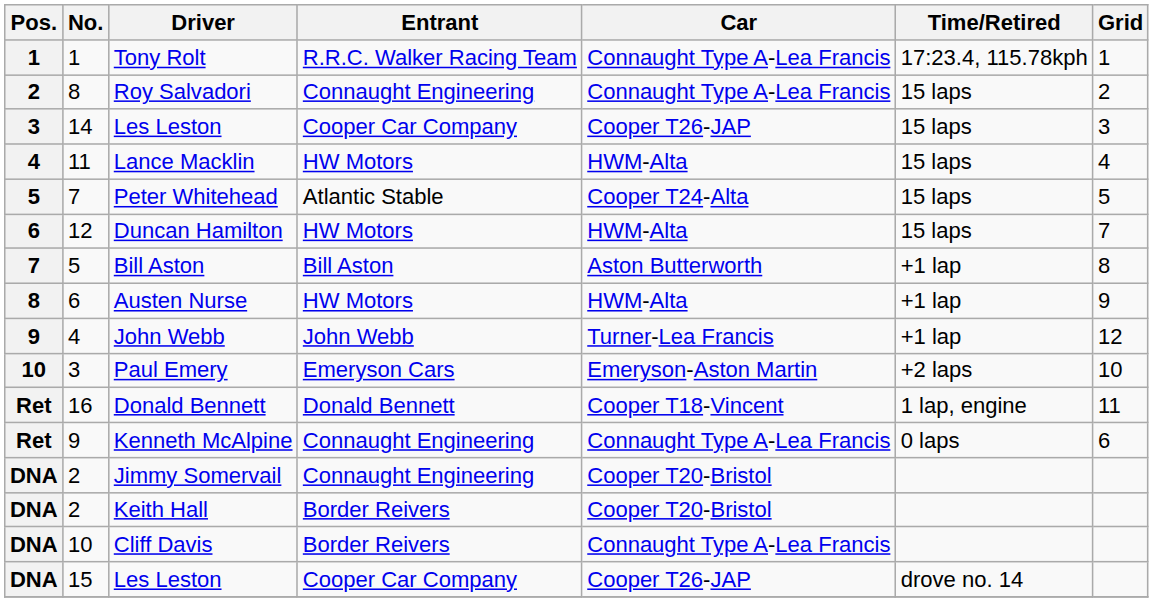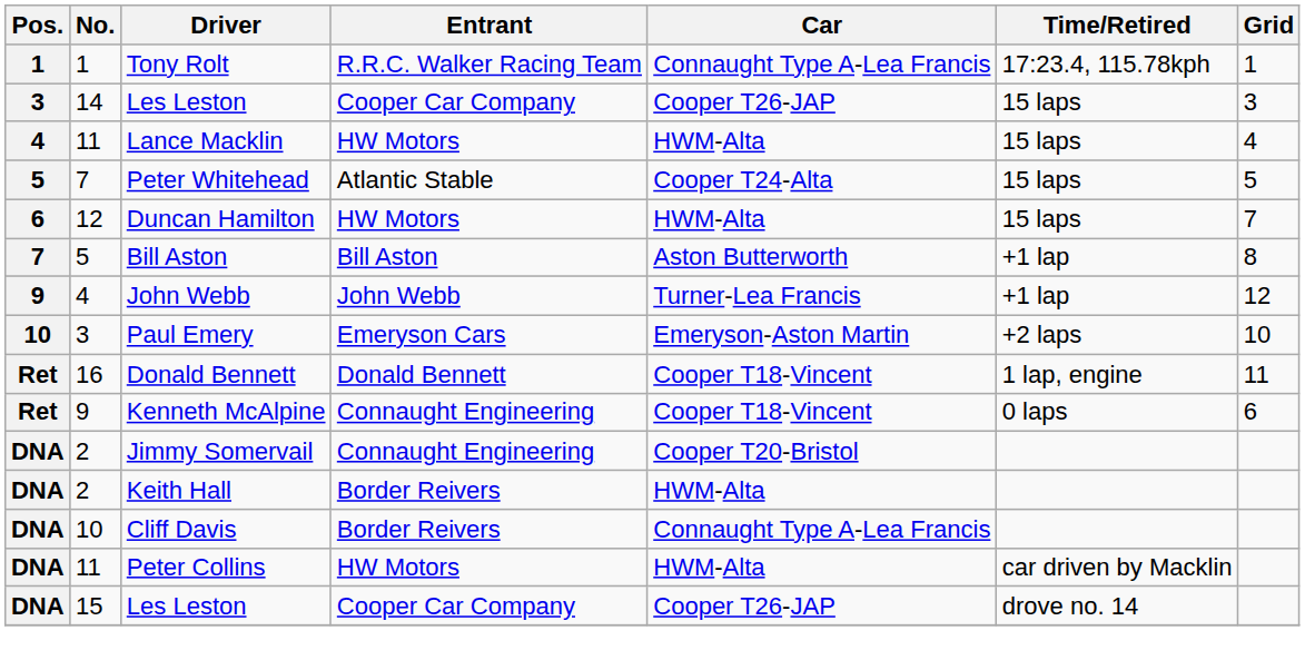 <table class="wikitable" style="font-size: 90%;">
 <tr>
 <th>Pos.</th>
 <th>No.</th>
 <th>Driver</th>
 <th>Entrant</th>
 <th>Car</th>
 <th>Time/Retired</th>
 <th>Grid</th>
 </tr>
 <tr>
 <th>1</th>
 <td>1</td>
 <td> <a href='#'>Tony Rolt</a></td>
 <td><a href='#'>R.R.C. Walker Racing Team</a></td>
 <td><a href='#'>Connaught Type A</a>-<a href='#'>Lea Francis</a></td>
 <td>17:23.4, 115.78kph</td>
 <td>1</td>
-</tr>
-<tr>
-<th>2</th>
-<td>8</td>
-<td> <a href='#'>Roy Salvadori</a></td>
-<td><a href='#'>Connaught Engineering</a></td>
-<td><a href='#'>Connaught Type A</a>-<a href='#'>Lea Francis</a></td>
-<td>15 laps</td>
-<td>2</td>
 </tr>
 <tr>
 <th>3</th>
 <td>14</td>
 <td> <a href='#'>Les Leston</a></td>
 <td><a href='#'>Cooper Car Company</a></td>
 <td><a href='#'>Cooper T26</a>-<a href='#'>JAP</a></td>
 <td>15 laps</td>
 <td>3</td>
 </tr>
 <tr>
 <th>4</th>
 <td>11</td>
 <td> <a href='#'>Lance Macklin</a></td>
 <td><a href='#'>HW Motors</a></td>
 <td><a href='#'>HWM</a>-<a href='#'>Alta</a></td>
 <td>15 laps</td>
 <td>4</td>
 </tr>
 <tr>
 <th>5</th>
 <td>7</td>
 <td> <a href='#'>Peter Whitehead</a></td>
 <td>Atlantic Stable</td>
 <td><a href='#'>Cooper T24</a>-<a href='#'>Alta</a></td>
 <td>15 laps</td>
 <td>5</td>
 </tr>
 <tr>
 <th>6</th>
 <td>12</td>
 <td> <a href='#'>Duncan Hamilton</a></td>
 <td><a href='#'>HW Motors</a></td>
 <td><a href='#'>HWM</a>-<a href='#'>Alta</a></td>
 <td>15 laps</td>
 <td>7</td>
 </tr>
 <tr>
 <th>7</th>
 <td>5</td>
 <td> <a href='#'>Bill Aston</a></td>
 <td><a href='#'>Bill Aston</a></td>
 <td><a href='#'>Aston Butterworth</a></td>
 <td>+1 lap</td>
 <td>8</td>
 </tr>
 <tr>
-<th>8</th>
-<td>6</td>
-<td> <a href='#'>Austen Nurse</a></td>
-<td><a href='#'>HW Motors</a></td>
-<td><a href='#'>HWM</a>-<a href='#'>Alta</a></td>
-<td>+1 lap</td>
-<td>9</td>
-</tr>
-<tr>
 <th>9</th>
 <td>4</td>
 <td> <a href='#'>John Webb</a></td>
 <td><a href='#'>John Webb</a></td>
 <td><a href='#'>Turner</a>-<a href='#'>Lea Francis</a></td>
 <td>+1 lap</td>
 <td>12</td>
 </tr>
 <tr>
 <th>10</th>
 <td>3</td>
 <td> <a href='#'>Paul Emery</a></td>
 <td><a href='#'>Emeryson Cars</a></td>
 <td><a href='#'>Emeryson</a>-<a href='#'>Aston Martin</a></td>
 <td>+2 laps</td>
 <td>10</td>
 </tr>
 <tr>
 <th>Ret</th>
 <td>16</td>
 <td> <a href='#'>Donald Bennett</a></td>
 <td><a href='#'>Donald Bennett</a></td>
 <td><a href='#'>Cooper T18</a>-<a href='#'>Vincent</a></td>
 <td>1 lap, engine</td>
 <td>11</td>
 </tr>
 <tr>
 <th>Ret</th>
 <td>9</td>
 <td> <a href='#'>Kenneth McAlpine</a></td>
 <td><a href='#'>Connaught Engineering</a></td>
-<td><a href='#'>Connaught Type A</a>-<a href='#'>Lea Francis</a></td>
+<td><a href='#'>Cooper T18</a>-<a href='#'>Vincent</a></td>
 <td>0 laps</td>
 <td>6</td>
 </tr>
 <tr>
 <th>DNA</th>
 <td>2</td>
 <td> <a href='#'>Jimmy Somervail</a></td>
 <td><a href='#'>Connaught Engineering</a></td>
 <td><a href='#'>Cooper T20</a>-<a href='#'>Bristol</a></td>
 <td></td>
 <td></td>
 </tr>
 <tr>
 <th>DNA</th>
 <td>2</td>
 <td> <a href='#'>Keith Hall</a></td>
 <td><a href='#'>Border Reivers</a></td>
-<td><a href='#'>Cooper T20</a>-<a href='#'>Bristol</a></td>
+<td><a href='#'>HWM</a>-<a href='#'>Alta</a></td>
 <td></td>
 <td></td>
 </tr>
 <tr>
 <th>DNA</th>
 <td>10</td>
 <td> <a href='#'>Cliff Davis</a></td>
 <td><a href='#'>Border Reivers</a></td>
 <td><a href='#'>Connaught Type A</a>-<a href='#'>Lea Francis</a></td>
 <td></td>
 <td></td>
 </tr>
 <tr>
 <th>DNA</th>
+<td>11</td>
+<td> <a href='#'>Peter Collins</a></td>
+<td><a href='#'>HW Motors</a></td>
+<td><a href='#'>HWM</a>-<a href='#'>Alta</a></td>
+<td>car driven by Macklin</td>
+<td></td>
+</tr>
+<tr>
+<th>DNA</th>
 <td>15</td>
 <td> <a href='#'>Les Leston</a></td>
 <td><a href='#'>Cooper Car Company</a></td>
 <td><a href='#'>Cooper T26</a>-<a href='#'>JAP</a></td>
 <td>drove no. 14</td>
 <td></td>
 </tr>
 <tr>
 </tr>
 </table>
